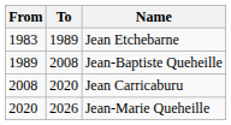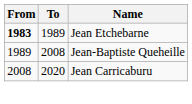 <table class="wikitable">
 <tr>
 <th>From</th>
 <th>To</th>
 <th>Name</th>
 </tr>
 <tr>
-<td>1983</td>
+<td><strong>1983</strong></td>
 <td>1989</td>
 <td>Jean Etchebarne</td>
 </tr>
 <tr>
 <td>1989</td>
 <td>2008</td>
 <td>Jean-Baptiste Queheille</td>
 </tr>
 <tr>
 <td>2008</td>
 <td>2020</td>
 <td>Jean Carricaburu</td>
 </tr>
-<tr>
-<td>2020</td>
-<td>2026</td>
-<td>Jean-Marie Queheille</td>
-</tr>
 </table>
